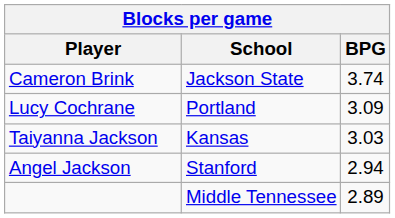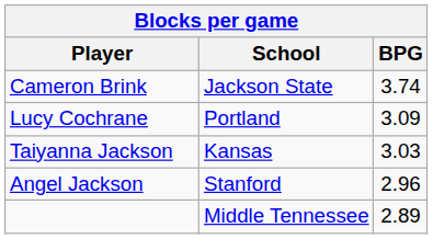 <table class="wikitable sortable style="text-align: center;">
 <tr>
 <th colspan=3><a href='#'>Blocks per game</a></th>
 </tr>
 <tr>
 <th style=width:9em>Player</th>
 <th>School</th>
 <th style=width:1em>BPG</th>
 </tr>
 <tr>
 <td><a href='#'>Cameron Brink</a></td>
 <td><a href='#'>Jackson State</a></td>
 <td align=center>3.74</td>
 </tr>
 <tr>
 <td><a href='#'>Lucy Cochrane</a></td>
 <td><a href='#'>Portland</a></td>
 <td align=center>3.09</td>
 </tr>
 <tr>
 <td><a href='#'>Taiyanna Jackson</a></td>
 <td><a href='#'>Kansas</a></td>
 <td align=center>3.03</td>
 </tr>
 <tr>
 <td><a href='#'>Angel Jackson</a></td>
 <td><a href='#'>Stanford</a></td>
-<td align=center>2.94</td>
+<td align=center>2.96</td>
 </tr>
 <tr>
 <td></td>
 <td><a href='#'>Middle Tennessee</a></td>
 <td align=center>2.89</td>
 </tr>
 </table>
